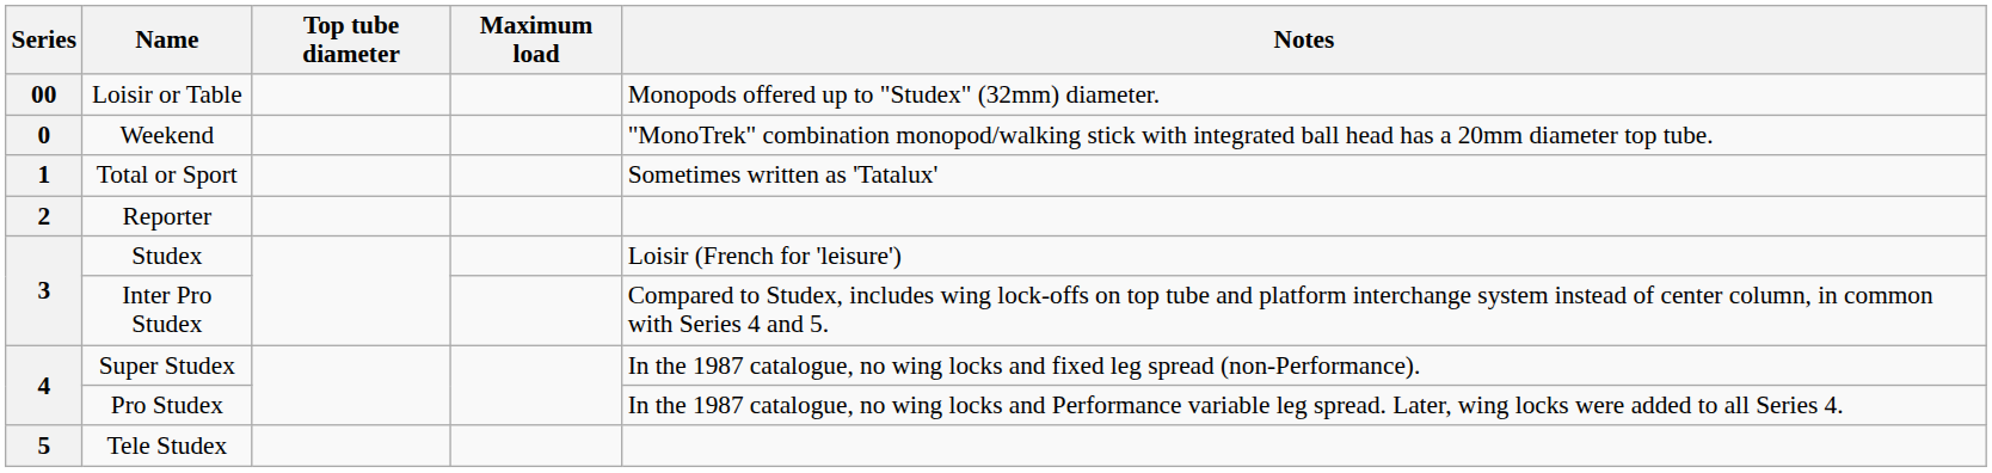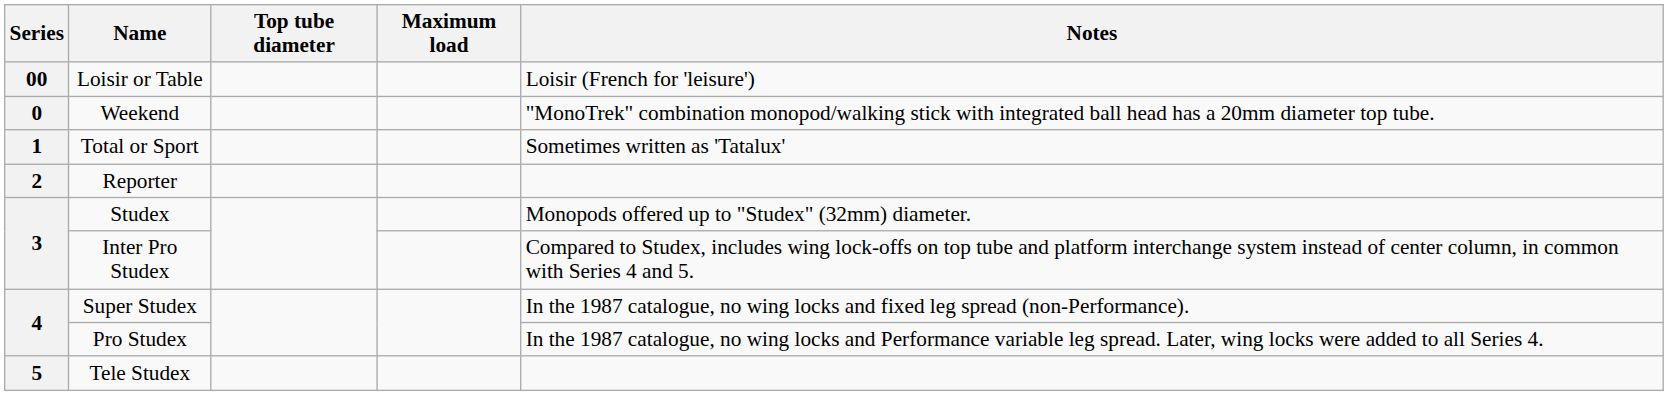 <table class="wikitable sortable" style="text-align:center;">
 <tr>
 <th>Series</th>
 <th>Name</th>
 <th>Top tube diameter</th>
 <th>Maximum load</th>
 <th>Notes</th>
 </tr>
 <tr>
 <th>00</th>
 <td>Loisir or Table</td>
 <td></td>
 <td></td>
-<td style="text-align:left;">Monopods offered up to "Studex" (32mm) diameter.</td>
+<td style="text-align:left;">Loisir (French for 'leisure')</td>
 </tr>
 <tr>
 <th>0</th>
 <td>Weekend</td>
 <td></td>
 <td></td>
 <td style="text-align:left;">"MonoTrek" combination monopod/walking stick with integrated ball head has a 20mm diameter top tube.</td>
 </tr>
 <tr>
 <th>1</th>
 <td>Total or Sport</td>
 <td></td>
 <td></td>
 <td style="text-align:left;">Sometimes written as 'Tatalux'</td>
 </tr>
 <tr>
 <th>2</th>
 <td>Reporter</td>
 <td></td>
 <td></td>
 <td style="text-align:left;"></td>
 </tr>
 <tr>
 <th rowspan=2>3</th>
 <td>Studex</td>
 <td rowspan=2></td>
 <td></td>
-<td style="text-align:left;">Loisir (French for 'leisure')</td>
+<td style="text-align:left;">Monopods offered up to "Studex" (32mm) diameter.</td>
 </tr>
 <tr>
 <td>Inter Pro Studex</td>
 <td></td>
 <td style="text-align:left;">Compared to Studex, includes wing lock-offs on top tube and platform interchange system instead of center column, in common with Series 4 and 5.</td>
 </tr>
 <tr>
 <th rowspan=2>4</th>
 <td>Super Studex</td>
 <td rowspan=2></td>
 <td rowspan=2></td>
 <td style="text-align:left;">In the 1987 catalogue, no wing locks and fixed leg spread (non-Performance).</td>
 </tr>
 <tr>
 <td>Pro Studex</td>
 <td style="text-align:left;">In the 1987 catalogue, no wing locks and Performance variable leg spread. Later, wing locks were added to all Series 4.</td>
 </tr>
 <tr>
 <th>5</th>
 <td>Tele Studex</td>
 <td></td>
 <td></td>
 <td style="text-align:left;"></td>
 </tr>
 </table>
